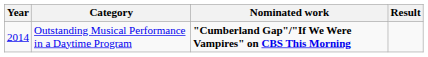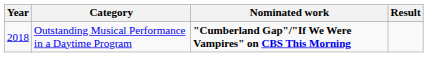 <table class="wikitable">
 <tr>
 <th>Year</th>
 <th>Category</th>
 <th>Nominated work</th>
 <th>Result</th>
 </tr>
 <tr>
-<td><a href='#'>2014</a></td>
+<td><a href='#'>2018</a></td>
 <td><a href='#'>Outstanding Musical Performance in a Daytime Program</a></td>
 <td><strong>"Cumberland Gap"/"If We Were Vampires" on <a href='#'>CBS This Morning</a></strong></td>
 <td></td>
 </tr>
 </table>
